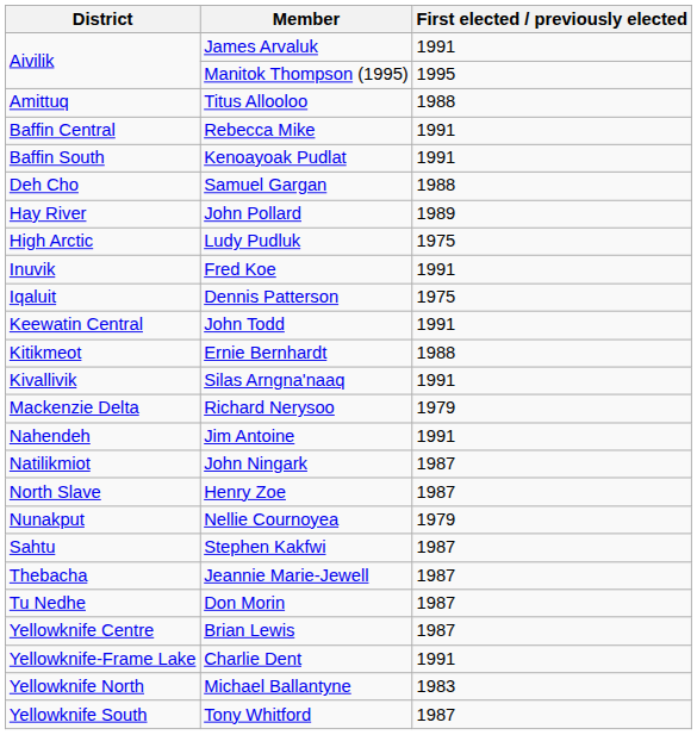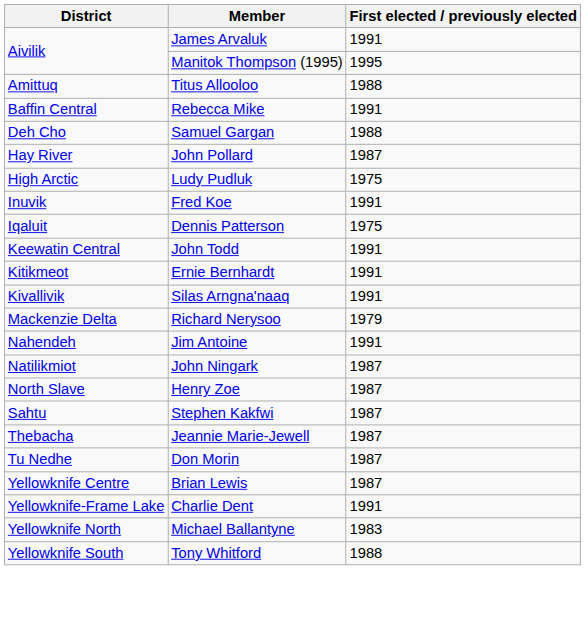 <table class="wikitable sortable">
 <tr>
 <th>District</th>
 <th>Member</th>
 <th>First elected / previously elected</th>
 </tr>
 <tr>
 <td rowspan=2><a href='#'>Aivilik</a></td>
 <td><a href='#'>James Arvaluk</a></td>
 <td>1991</td>
 </tr>
 <tr>
 <td><a href='#'>Manitok Thompson</a> (1995)</td>
 <td>1995</td>
 </tr>
 <tr>
 <td><a href='#'>Amittuq</a></td>
 <td><a href='#'>Titus Allooloo</a></td>
 <td>1988</td>
 </tr>
 <tr>
 <td><a href='#'>Baffin Central</a></td>
 <td><a href='#'>Rebecca Mike</a></td>
 <td>1991</td>
 </tr>
 <tr>
-<td><a href='#'>Baffin South</a></td>
-<td><a href='#'>Kenoayoak Pudlat</a></td>
-<td>1991</td>
-</tr>
-<tr>
 <td><a href='#'>Deh Cho</a></td>
 <td><a href='#'>Samuel Gargan</a></td>
 <td>1988</td>
 </tr>
 <tr>
 <td><a href='#'>Hay River</a></td>
 <td><a href='#'>John Pollard</a></td>
-<td>1989</td>
+<td>1987</td>
 </tr>
 <tr>
 <td><a href='#'>High Arctic</a></td>
 <td><a href='#'>Ludy Pudluk</a></td>
 <td>1975</td>
 </tr>
 <tr>
 <td><a href='#'>Inuvik</a></td>
 <td><a href='#'>Fred Koe</a></td>
 <td>1991</td>
 </tr>
 <tr>
 <td><a href='#'>Iqaluit</a></td>
 <td><a href='#'>Dennis Patterson</a></td>
 <td>1975</td>
 </tr>
 <tr>
 <td><a href='#'>Keewatin Central</a></td>
 <td><a href='#'>John Todd</a></td>
 <td>1991</td>
 </tr>
 <tr>
 <td><a href='#'>Kitikmeot</a></td>
 <td><a href='#'>Ernie Bernhardt</a></td>
-<td>1988</td>
+<td>1991</td>
 </tr>
 <tr>
 <td><a href='#'>Kivallivik</a></td>
 <td><a href='#'>Silas Arngna'naaq</a></td>
 <td>1991</td>
 </tr>
 <tr>
 <td><a href='#'>Mackenzie Delta</a></td>
 <td><a href='#'>Richard Nerysoo</a></td>
 <td>1979</td>
 </tr>
 <tr>
 <td><a href='#'>Nahendeh</a></td>
 <td><a href='#'>Jim Antoine</a></td>
 <td>1991</td>
 </tr>
 <tr>
 <td><a href='#'>Natilikmiot</a></td>
 <td><a href='#'>John Ningark</a></td>
 <td>1987</td>
 </tr>
 <tr>
 <td><a href='#'>North Slave</a></td>
 <td><a href='#'>Henry Zoe</a></td>
 <td>1987</td>
-</tr>
-<tr>
-<td><a href='#'>Nunakput</a></td>
-<td><a href='#'>Nellie Cournoyea</a></td>
-<td>1979</td>
 </tr>
 <tr>
 <td><a href='#'>Sahtu</a></td>
 <td><a href='#'>Stephen Kakfwi</a></td>
 <td>1987</td>
 </tr>
 <tr>
 <td><a href='#'>Thebacha</a></td>
 <td><a href='#'>Jeannie Marie-Jewell</a></td>
 <td>1987</td>
 </tr>
 <tr>
 <td><a href='#'>Tu Nedhe</a></td>
 <td><a href='#'>Don Morin</a></td>
 <td>1987</td>
 </tr>
 <tr>
 <td><a href='#'>Yellowknife Centre</a></td>
 <td><a href='#'>Brian Lewis</a></td>
 <td>1987</td>
 </tr>
 <tr>
 <td><a href='#'>Yellowknife-Frame Lake</a></td>
 <td><a href='#'>Charlie Dent</a></td>
 <td>1991</td>
 </tr>
 <tr>
 <td><a href='#'>Yellowknife North</a></td>
 <td><a href='#'>Michael Ballantyne</a></td>
 <td>1983</td>
 </tr>
 <tr>
 <td><a href='#'>Yellowknife South</a></td>
 <td><a href='#'>Tony Whitford</a></td>
-<td>1987</td>
+<td>1988</td>
 </tr>
 </table>
